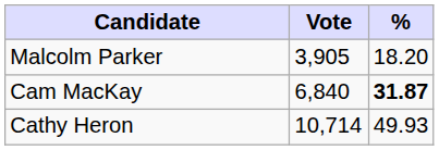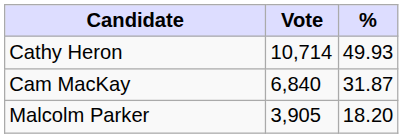 <table class="wikitable">
 <tr>
 <th style="background:#ddf; width:200px;">Candidate</th>
 <th style="background:#ddf; width:50px;">Vote</th>
 <th style="background:#ddf; width:30px;">%</th>
 </tr>
 <tr>
+<td>Cathy Heron</td>
+<td>10,714</td>
+<td>49.93</td>
+</tr>
+<tr>
+<td>Cam MacKay</td>
+<td>6,840</td>
+<td>31.87</td>
+</tr>
+<tr>
 <td>Malcolm Parker</td>
 <td>3,905</td>
 <td>18.20</td>
 </tr>
-<tr>
-<td>Cam MacKay</td>
-<td>6,840</td>
-<td><strong>31.87</strong></td>
-</tr>
-<tr>
-<td>Cathy Heron</td>
-<td>10,714</td>
-<td>49.93</td>
-</tr>
 </table>
